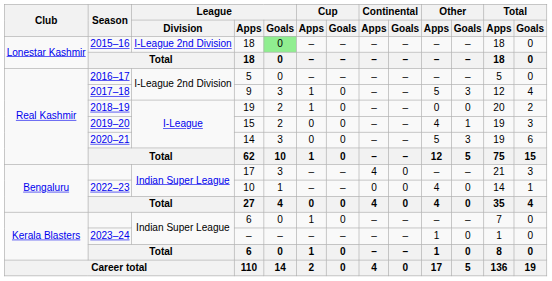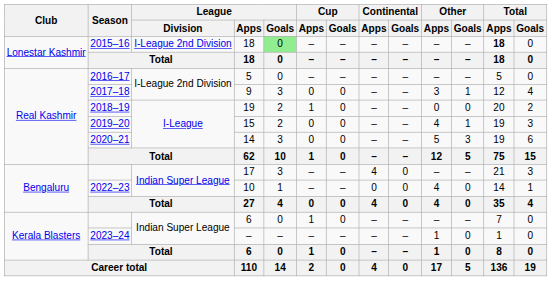 <table class="wikitable" style="text-align: center">
 <tr>
 <th rowspan="2">Club</th>
 <th rowspan="2">Season</th>
 <th colspan="3">League</th>
 <th colspan="2">Cup</th>
 <th colspan="2">Continental</th>
 <th colspan="2">Other</th>
 <th colspan="2">Total</th>
 </tr>
 <tr>
 <th>Division</th>
 <th>Apps</th>
 <th>Goals</th>
 <th>Apps</th>
 <th>Goals</th>
 <th>Apps</th>
 <th>Goals</th>
 <th>Apps</th>
 <th>Goals</th>
 <th>Apps</th>
 <th>Goals</th>
 </tr>
 <tr>
 <td rowspan="2"><a href='#'>Lonestar Kashmir</a></td>
 <td><a href='#'>2015–16</a></td>
 <td><a href='#'>I-League 2nd Division</a></td>
 <td>18</td>
 <td style="background: lightgreen;">0</td>
 <td>–</td>
 <td>–</td>
 <td>–</td>
 <td>–</td>
 <td>–</td>
 <td>–</td>
-<td>18</td>
+<td><strong>18</strong></td>
 <td>0</td>
 </tr>
 <tr>
 <th colspan="2">Total</th>
 <th>18</th>
 <th>0</th>
 <th>–</th>
 <th>–</th>
 <th>–</th>
 <th>–</th>
 <th>–</th>
 <th>–</th>
 <th>18</th>
 <th>0</th>
 </tr>
 <tr>
 <td rowspan="6"><a href='#'>Real Kashmir</a></td>
 <td><a href='#'>2016–17</a></td>
 <td rowspan="2">I-League 2nd Division</td>
 <td>5</td>
 <td>0</td>
 <td>–</td>
 <td>–</td>
 <td>–</td>
 <td>–</td>
 <td>–</td>
 <td>–</td>
 <td>5</td>
 <td>0</td>
 </tr>
 <tr>
 <td><a href='#'>2017–18</a></td>
 <td>9</td>
 <td>3</td>
-<td>1</td>
+<td>0</td>
 <td>0</td>
 <td>–</td>
 <td>–</td>
-<td>5</td>
 <td>3</td>
+<td>1</td>
 <td>12</td>
 <td>4</td>
 </tr>
 <tr>
 <td><a href='#'>2018–19</a></td>
 <td rowspan="3"><a href='#'>I-League</a></td>
 <td>19</td>
 <td>2</td>
 <td>1</td>
 <td>0</td>
 <td>–</td>
 <td>–</td>
 <td>0</td>
 <td>0</td>
 <td>20</td>
 <td>2</td>
 </tr>
 <tr>
 <td><a href='#'>2019–20</a></td>
 <td>15</td>
 <td>2</td>
 <td>0</td>
 <td>0</td>
 <td>–</td>
 <td>–</td>
 <td>4</td>
 <td>1</td>
 <td>19</td>
 <td>3</td>
 </tr>
 <tr>
 <td><a href='#'>2020–21</a></td>
 <td>14</td>
 <td>3</td>
 <td>0</td>
 <td>0</td>
 <td>–</td>
 <td>–</td>
 <td>5</td>
 <td>3</td>
 <td>19</td>
 <td>6</td>
 </tr>
 <tr>
 <th colspan="2">Total</th>
 <th>62</th>
 <th>10</th>
 <th>1</th>
 <th>0</th>
 <th>–</th>
 <th>–</th>
 <th>12</th>
 <th>5</th>
 <th>75</th>
 <th>15</th>
 </tr>
 <tr>
 <td rowspan="3"><a href='#'>Bengaluru</a></td>
 <td></td>
 <td Rowspan="2"><a href='#'>Indian Super League</a></td>
 <td>17</td>
 <td>3</td>
 <td>–</td>
 <td>–</td>
 <td>4</td>
 <td>0</td>
 <td>–</td>
 <td>–</td>
 <td>21</td>
 <td>3</td>
 </tr>
 <tr>
 <td><a href='#'>2022–23</a></td>
 <td>10</td>
 <td>1</td>
 <td>–</td>
 <td>–</td>
 <td>0</td>
 <td>0</td>
 <td>4</td>
 <td>0</td>
 <td>14</td>
 <td>1</td>
 </tr>
 <tr>
 <th colspan="2">Total</th>
 <th>27</th>
 <th>4</th>
 <th>0</th>
 <th>0</th>
 <th>4</th>
 <th>0</th>
 <th>4</th>
 <th>0</th>
 <th>35</th>
 <th>4</th>
 </tr>
 <tr>
 <td rowspan="3"><a href='#'>Kerala Blasters</a></td>
 <td></td>
 <td rowspan="2">Indian Super League</td>
 <td>6</td>
 <td>0</td>
 <td>1</td>
 <td>0</td>
 <td>–</td>
 <td>–</td>
 <td>–</td>
 <td>–</td>
 <td>7</td>
 <td>0</td>
 </tr>
 <tr>
 <td><a href='#'>2023–24</a></td>
 <td>–</td>
 <td>–</td>
 <td>–</td>
 <td>–</td>
 <td>–</td>
 <td>–</td>
 <td>1</td>
 <td>0</td>
 <td>1</td>
 <td>0</td>
 </tr>
 <tr>
 <th colspan="2">Total</th>
 <th>6</th>
 <th>0</th>
 <th>1</th>
 <th>0</th>
 <th>–</th>
 <th>–</th>
 <th>1</th>
 <th>0</th>
 <th>8</th>
 <th>0</th>
 </tr>
 <tr>
 <th colspan="3"><strong>Career total</strong></th>
 <th>110</th>
 <th>14</th>
 <th>2</th>
 <th>0</th>
 <th>4</th>
 <th>0</th>
 <th>17</th>
 <th>5</th>
 <th>136</th>
 <th>19</th>
 </tr>
 </table>
